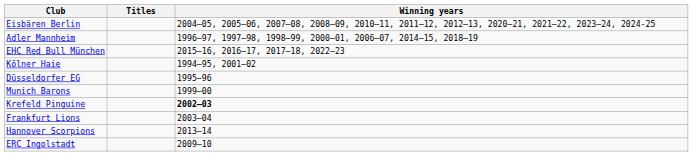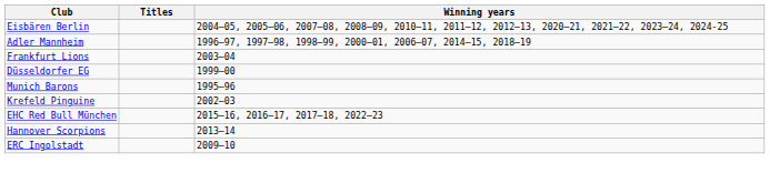 <table class="wikitable">
 <tr>
 <th style="width:15%;">Club</th>
 <th style="width:10%;">Titles</th>
 <th style="width:75%;">Winning years</th>
 </tr>
 <tr>
 <td><a href='#'>Eisbären Berlin</a></td>
 <td></td>
 <td>2004–05, 2005–06, 2007–08, 2008–09, 2010–11, 2011–12, 2012–13, 2020–21, 2021–22, 2023–24, 2024-25</td>
 </tr>
 <tr>
 <td><a href='#'>Adler Mannheim</a></td>
 <td></td>
 <td>1996–97, 1997–98, 1998–99, 2000–01, 2006–07, 2014–15, 2018–19</td>
 </tr>
 <tr>
-<td><a href='#'>EHC Red Bull München</a></td>
+<td><a href='#'>Frankfurt Lions</a></td>
 <td></td>
-<td>2015–16, 2016–17, 2017–18, 2022–23</td>
-</tr>
-<tr>
-<td><a href='#'>Kölner Haie</a></td>
-<td></td>
-<td>1994–95, 2001–02</td>
+<td>2003–04</td>
 </tr>
 <tr>
 <td><a href='#'>Düsseldorfer EG</a></td>
 <td></td>
-<td>1995–96</td>
+<td>1999–00</td>
 </tr>
 <tr>
 <td><a href='#'>Munich Barons</a></td>
 <td></td>
-<td>1999–00</td>
+<td>1995–96</td>
 </tr>
 <tr>
 <td><a href='#'>Krefeld Pinguine</a></td>
 <td></td>
-<td><strong>2002–03</strong></td>
+<td>2002–03</td>
 </tr>
 <tr>
-<td><a href='#'>Frankfurt Lions</a></td>
+<td><a href='#'>EHC Red Bull München</a></td>
 <td></td>
-<td>2003–04</td>
+<td>2015–16, 2016–17, 2017–18, 2022–23</td>
 </tr>
 <tr>
 <td><a href='#'>Hannover Scorpions</a></td>
 <td></td>
 <td>2013–14</td>
 </tr>
 <tr>
 <td><a href='#'>ERC Ingolstadt</a></td>
 <td></td>
 <td>2009–10</td>
 </tr>
 </table>
